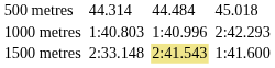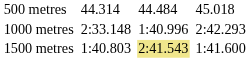 <table>
 <tr>
 <td>500 metres<br></td>
 <td></td>
 <td>44.314</td>
 <td></td>
 <td>44.484</td>
 <td></td>
 <td>45.018</td>
 </tr>
 <tr>
 <td>1000 metres<br></td>
 <td></td>
-<td>1:40.803</td>
+<td>2:33.148</td>
 <td></td>
 <td>1:40.996</td>
 <td></td>
 <td>2:42.293</td>
 </tr>
 <tr>
 <td>1500 metres<br></td>
 <td></td>
-<td>2:33.148</td>
+<td>1:40.803</td>
 <td></td>
 <td style="background: khaki;">2:41.543</td>
 <td></td>
 <td>1:41.600</td>
 </tr>
 </table>
